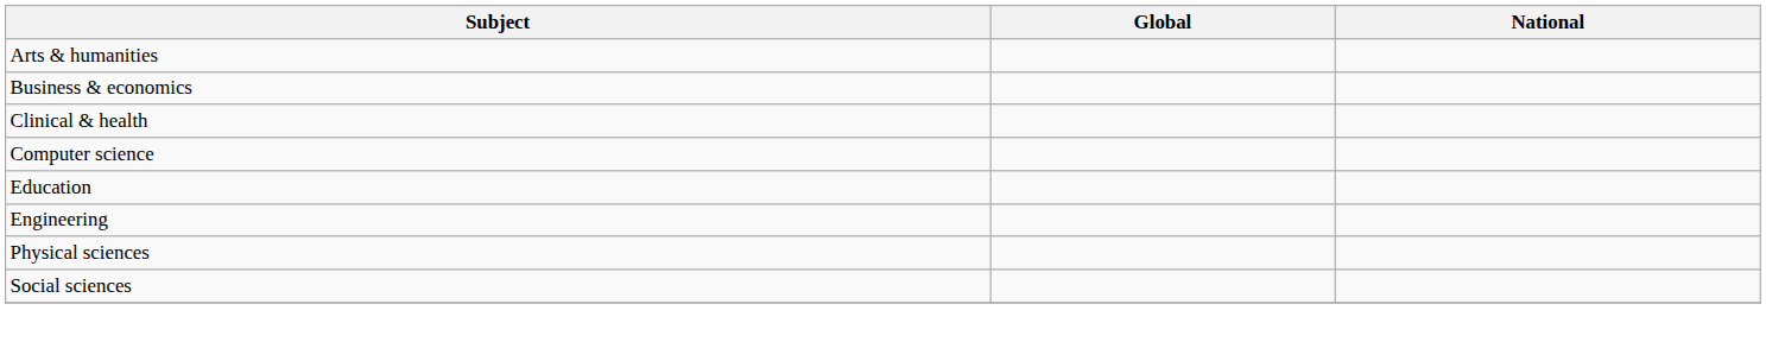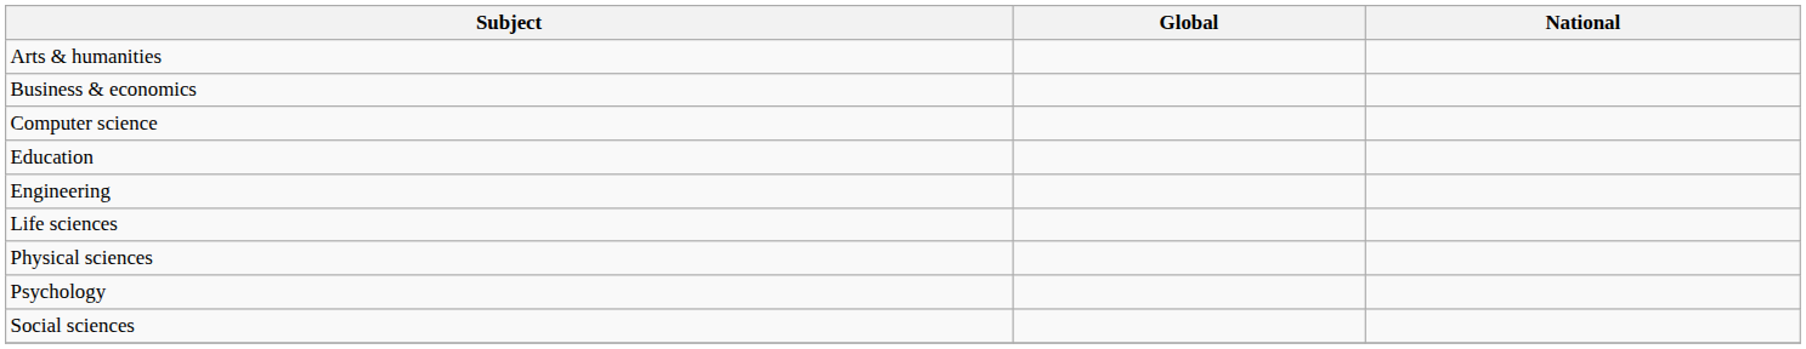 <table class="wikitable sortable" style="width: 100%; font-size: 90%">
 <tr>
 <th>Subject</th>
 <th>Global</th>
 <th>National</th>
 </tr>
 <tr>
 <td>Arts & humanities</td>
 <td data-sort-value="60"></td>
 <td data-sort-value="1"></td>
 </tr>
 <tr>
 <td>Business & economics</td>
 <td data-sort-value="28"></td>
-<td data-sort-value="1"></td>
-</tr>
-<tr>
-<td>Clinical & health</td>
-<td data-sort-value="30"></td>
 <td data-sort-value="1"></td>
 </tr>
 <tr>
 <td>Computer science</td>
 <td data-sort-value="33"></td>
 <td data-sort-value="1"></td>
 </tr>
 <tr>
 <td>Education</td>
 <td data-sort-value="25"></td>
 <td data-sort-value="1"></td>
 </tr>
 <tr>
 <td>Engineering</td>
 <td data-sort-value="29"></td>
 <td data-sort-value="1"></td>
 </tr>
 <tr>
+<td>Life sciences</td>
+<td data-sort-value="30"></td>
+<td data-sort-value="1"></td>
+</tr>
+<tr>
 <td>Physical sciences</td>
 <td data-sort-value="24"></td>
+<td data-sort-value="1"></td>
+</tr>
+<tr>
+<td>Psychology</td>
+<td data-sort-value="61"></td>
 <td data-sort-value="1"></td>
 </tr>
 <tr>
 <td>Social sciences</td>
 <td data-sort-value="40"></td>
 <td data-sort-value="1"></td>
 </tr>
 <tr>
 </tr>
 </table>
